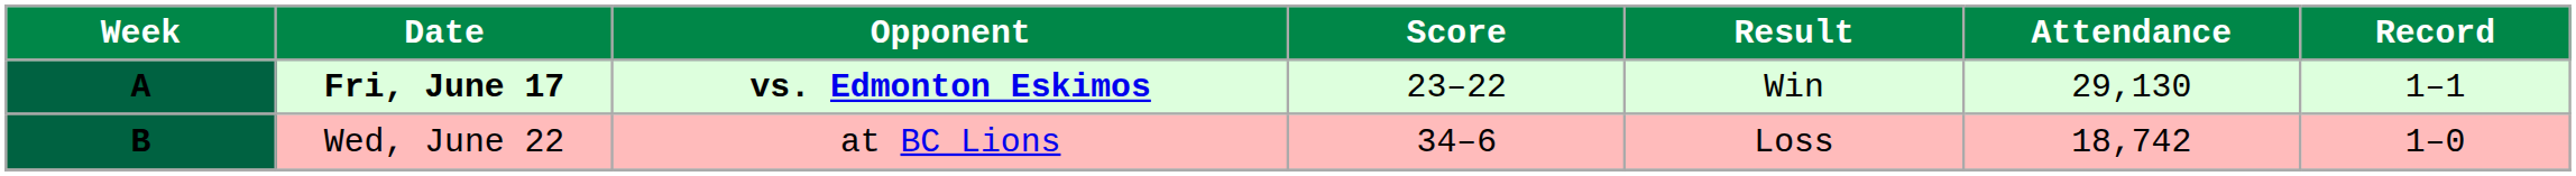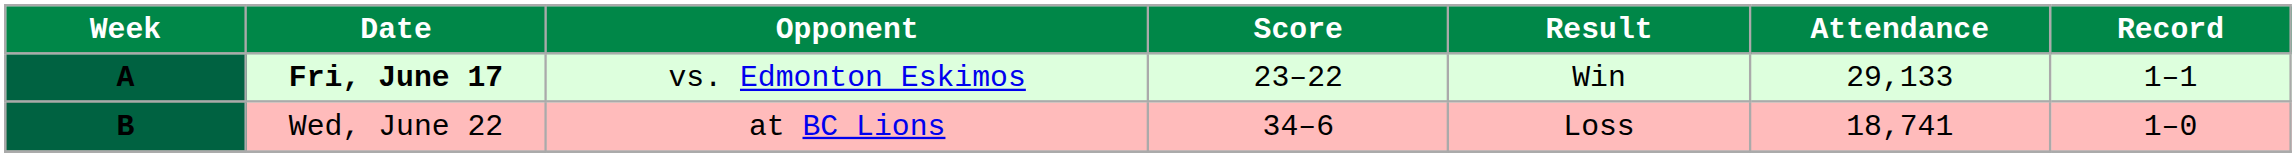 <table class="wikitable sortable">
 <tr>
 <th style="background:#008748;color:white;"   width="8%">Week</th>
 <th style="background:#008748;color:White;"   width="10%">Date</th>
 <th style="background:#008748;color:White;"   width="20%">Opponent</th>
 <th style="background:#008748;color:White;"   width="10%">Score</th>
 <th style="background:#008748;color:White;"   width="10%">Result</th>
 <th style="background:#008748;color:White;"   width="10%">Attendance</th>
 <th style="background:#008748;color:White;"   width="8%">Record</th>
 </tr>
 <tr align="center" bgcolor="#ddffdd">
 <th style="text-align:center; background:#006241;"><span><strong>A</strong></span></th>
 <td><strong>Fri, June 17</strong></td>
-<td><strong>vs. <a href='#'>Edmonton Eskimos</a></strong></td>
+<td>vs. <a href='#'>Edmonton Eskimos</a></td>
 <td>23–22</td>
 <td>Win</td>
-<td>29,130</td>
+<td>29,133</td>
 <td>1–1</td>
 </tr>
 <tr align="center" bgcolor="#ffbbbb">
 <th style="text-align:center; background:#006241;"><span><strong>B</strong></span></th>
 <td>Wed, June 22</td>
 <td>at <a href='#'>BC Lions</a></td>
 <td>34–6</td>
 <td>Loss</td>
-<td>18,742</td>
+<td>18,741</td>
 <td>1–0</td>
 </tr>
 <tr>
 </tr>
 </table>
